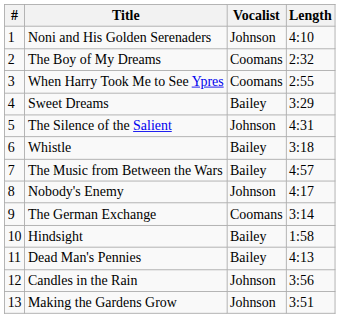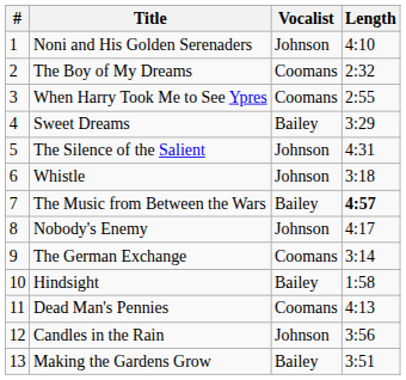 <table class="wikitable">
 <tr>
 <th align="center">#</th>
 <th align="center">Title</th>
 <th align="center">Vocalist</th>
 <th align="center">Length</th>
 </tr>
 <tr>
 <td>1</td>
 <td>Noni and His Golden Serenaders</td>
 <td>Johnson</td>
 <td>4:10</td>
 </tr>
 <tr>
 <td>2</td>
 <td>The Boy of My Dreams</td>
 <td>Coomans</td>
 <td>2:32</td>
 </tr>
 <tr>
 <td>3</td>
 <td>When Harry Took Me to See <a href='#'>Ypres</a></td>
 <td>Coomans</td>
 <td>2:55</td>
 </tr>
 <tr>
 <td>4</td>
 <td>Sweet Dreams</td>
 <td>Bailey</td>
 <td>3:29</td>
 </tr>
 <tr>
 <td>5</td>
 <td>The Silence of the <a href='#'>Salient</a></td>
 <td>Johnson</td>
 <td>4:31</td>
 </tr>
 <tr>
 <td>6</td>
 <td>Whistle</td>
-<td>Bailey</td>
+<td>Johnson</td>
 <td>3:18</td>
 </tr>
 <tr>
 <td>7</td>
 <td>The Music from Between the Wars</td>
 <td>Bailey</td>
-<td>4:57</td>
+<td><strong>4:57</strong></td>
 </tr>
 <tr>
 <td>8</td>
 <td>Nobody's Enemy</td>
 <td>Johnson</td>
 <td>4:17</td>
 </tr>
 <tr>
 <td>9</td>
 <td>The German Exchange</td>
 <td>Coomans</td>
 <td>3:14</td>
 </tr>
 <tr>
 <td>10</td>
 <td>Hindsight</td>
 <td>Bailey</td>
 <td>1:58</td>
 </tr>
 <tr>
 <td>11</td>
 <td>Dead Man's Pennies</td>
-<td>Bailey</td>
+<td>Coomans</td>
 <td>4:13</td>
 </tr>
 <tr>
 <td>12</td>
 <td>Candles in the Rain</td>
 <td>Johnson</td>
 <td>3:56</td>
 </tr>
 <tr>
 <td>13</td>
 <td>Making the Gardens Grow</td>
-<td>Johnson</td>
+<td>Bailey</td>
 <td>3:51</td>
 </tr>
 </table>
